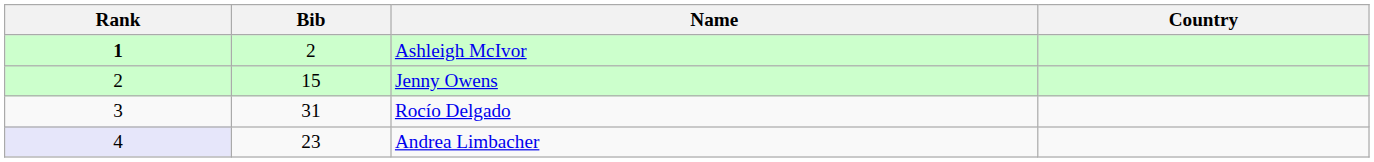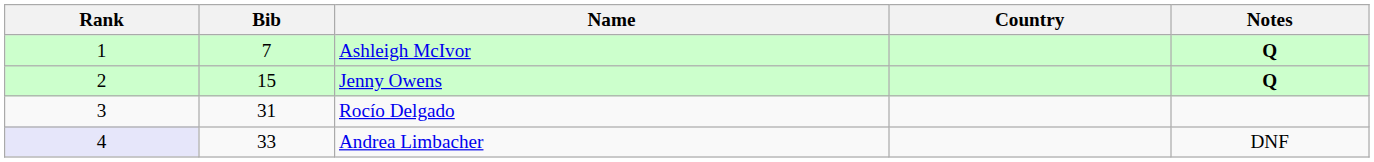 <table class="wikitable" style="text-align:center;" width=90%>
 <tr>
 <th>Rank</th>
 <th>Bib</th>
 <th>Name</th>
 <th>Country</th>
+<th>Notes</th>
 </tr>
 <tr bgcolor="#ccffcc">
-<td><strong>1</strong></td>
-<td>2</td>
+<td>1</td>
+<td>7</td>
 <td align=left><a href='#'>Ashleigh McIvor</a></td>
 <td align=left></td>
+<td><strong>Q</strong></td>
 </tr>
 <tr bgcolor="#ccffcc">
 <td>2</td>
 <td>15</td>
 <td align=left><a href='#'>Jenny Owens</a></td>
 <td align=left></td>
+<td><strong>Q</strong></td>
 </tr>
 <tr>
 <td>3</td>
 <td>31</td>
 <td align=left><a href='#'>Rocío Delgado</a></td>
 <td align=left></td>
+<td></td>
 </tr>
 <tr>
 <td style="background: lavender;">4</td>
-<td>23</td>
+<td>33</td>
 <td align=left><a href='#'>Andrea Limbacher</a></td>
 <td align=left></td>
+<td>DNF</td>
 </tr>
 </table>
